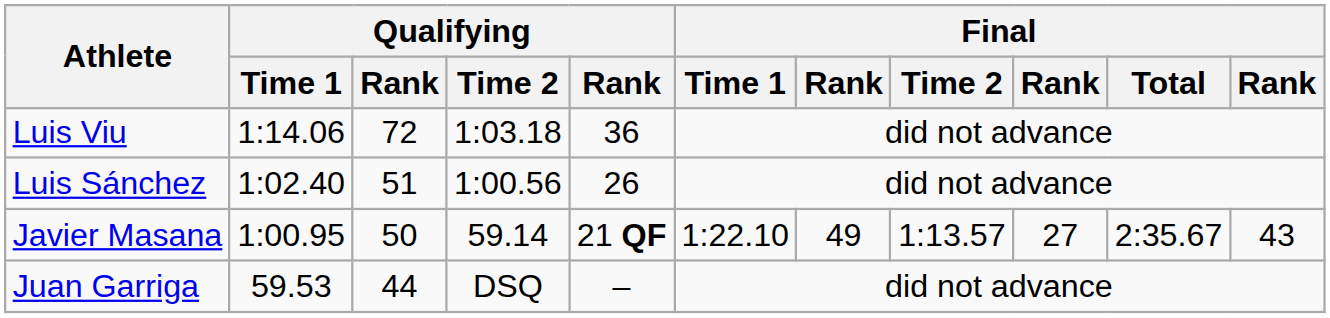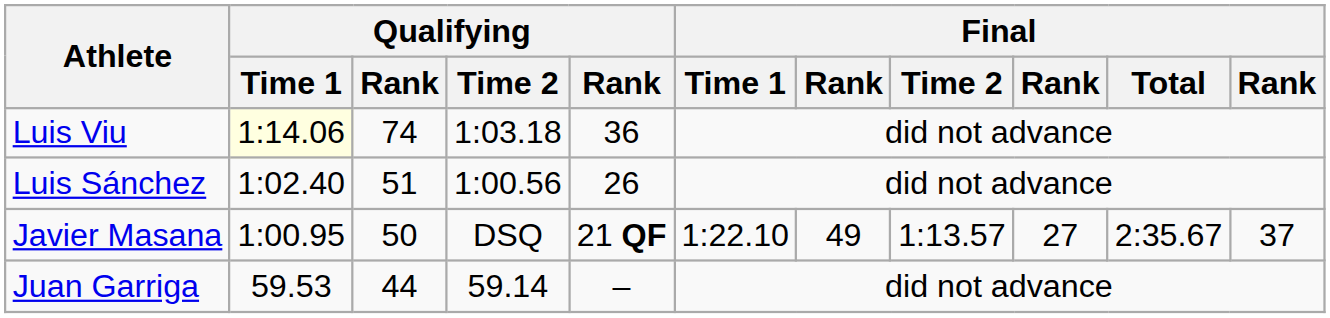 <table class="wikitable" style="font-size:90%">
 <tr>
 <th rowspan="2">Athlete</th>
 <th colspan="4">Qualifying</th>
 <th colspan="6">Final</th>
 </tr>
 <tr>
 <th>Time 1</th>
 <th>Rank</th>
 <th>Time 2</th>
 <th>Rank</th>
 <th>Time 1</th>
 <th>Rank</th>
 <th>Time 2</th>
 <th>Rank</th>
 <th>Total</th>
 <th>Rank</th>
 </tr>
 <tr>
 <td><a href='#'>Luis Viu</a></td>
-<td align="center">1:14.06</td>
-<td align="center">72</td>
+<td align="center" style="background: lightyellow;">1:14.06</td>
+<td align="center">74</td>
 <td align="center">1:03.18</td>
 <td align="center">36</td>
 <td align="center" colspan="6">did not advance</td>
 </tr>
 <tr>
 <td><a href='#'>Luis Sánchez</a></td>
 <td align="center">1:02.40</td>
 <td align="center">51</td>
 <td align="center">1:00.56</td>
 <td align="center">26</td>
 <td align="center" colspan="6">did not advance</td>
 </tr>
 <tr>
 <td><a href='#'>Javier Masana</a></td>
 <td align="center">1:00.95</td>
 <td align="center">50</td>
-<td align="center">59.14</td>
+<td align="center">DSQ</td>
 <td align="center">21 <strong>QF</strong></td>
 <td align="center">1:22.10</td>
 <td align="center">49</td>
 <td align="center">1:13.57</td>
 <td align="center">27</td>
 <td align="center">2:35.67</td>
-<td align="center">43</td>
+<td align="center">37</td>
 </tr>
 <tr>
 <td><a href='#'>Juan Garriga</a></td>
 <td align="center">59.53</td>
 <td align="center">44</td>
-<td align="center">DSQ</td>
+<td align="center">59.14</td>
 <td align="center">–</td>
 <td align="center" colspan="6">did not advance</td>
 </tr>
 </table>
